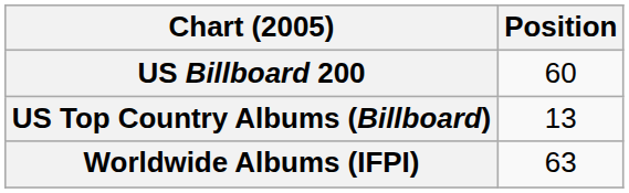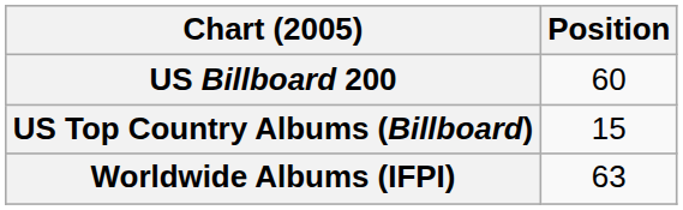 <table class="wikitable sortable plainrowheaders" style="text-align:center">
 <tr>
 <th scope="col">Chart (2005)</th>
 <th scope="col">Position</th>
 </tr>
 <tr>
 <th scope="row">US <em>Billboard</em> 200</th>
 <td>60</td>
 </tr>
 <tr>
 <th scope="row">US Top Country Albums (<em>Billboard</em>)</th>
-<td>13</td>
+<td>15</td>
 </tr>
 <tr>
 <th scope="row">Worldwide Albums (IFPI)</th>
 <td>63</td>
 </tr>
 </table>
